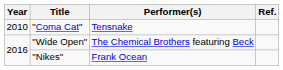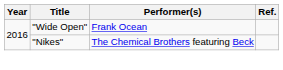 <table class="wikitable plainrowheaders" style="margin-right: 0;">
 <tr>
 <th scope="col">Year</th>
 <th scope="col">Title</th>
 <th scope="col">Performer(s)</th>
 <th scope="col">Ref.</th>
 </tr>
 <tr>
-<td scope="row">2010</td>
-<td scope="row">"<a href='#'>Coma Cat</a>"</td>
-<td><a href='#'>Tensnake</a></td>
-<td align="center"></td>
-</tr>
-<tr>
 <td rowspan="2">2016</td>
 <td scope="row">"Wide Open"</td>
-<td><a href='#'>The Chemical Brothers</a> featuring <a href='#'>Beck</a></td>
+<td><a href='#'>Frank Ocean</a></td>
 <td align="center"></td>
 </tr>
 <tr>
 <td scope="row">"Nikes"</td>
-<td><a href='#'>Frank Ocean</a></td>
+<td><a href='#'>The Chemical Brothers</a> featuring <a href='#'>Beck</a></td>
 <td align="center"></td>
 </tr>
 </table>
